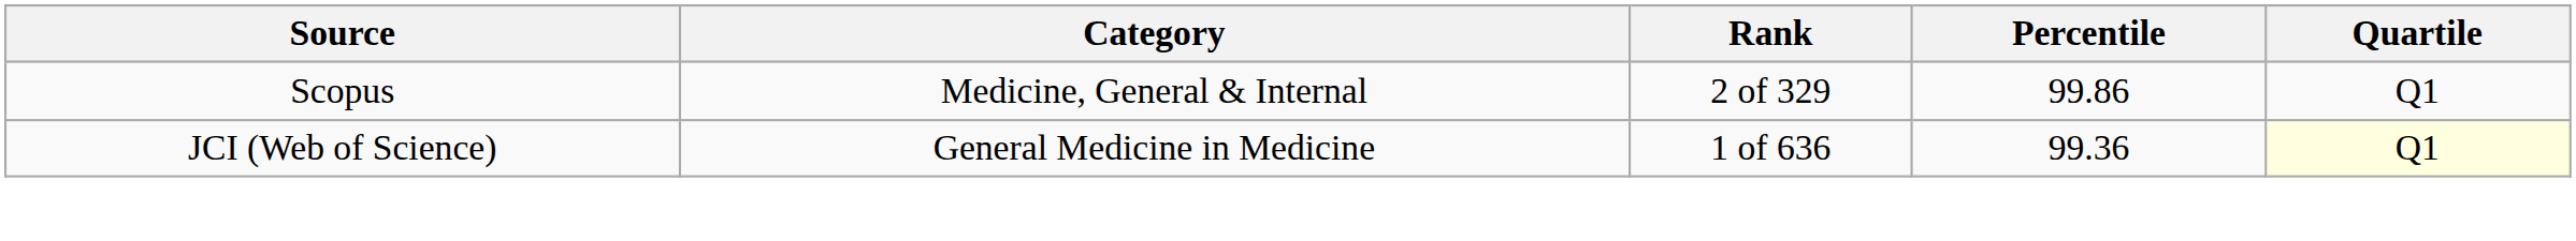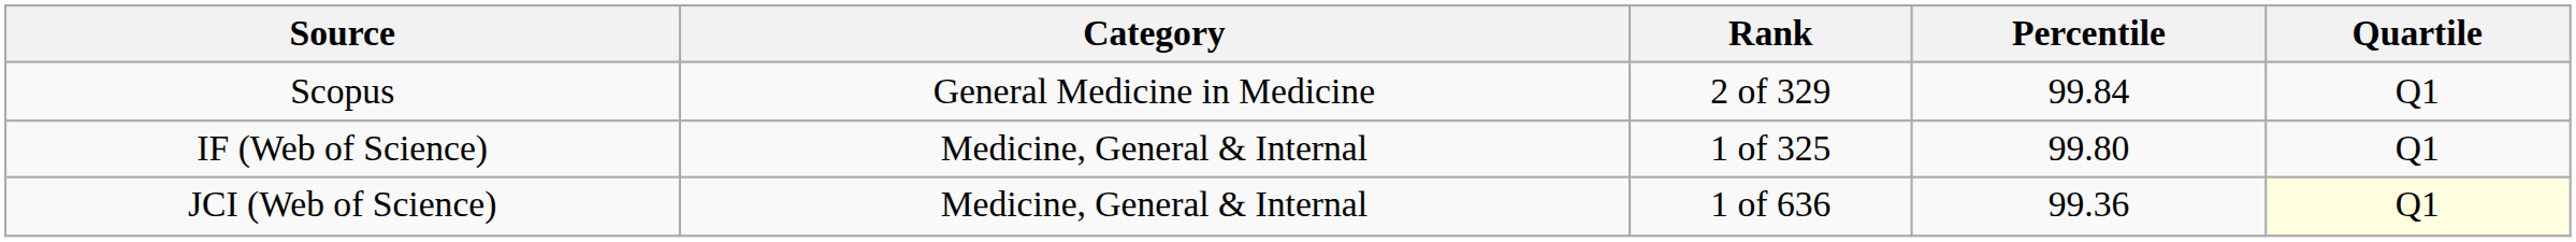 <table class="wikitable" style="text-align:center; width:90%;">
 <tr>
 <th scope="col">Source</th>
 <th scope="col">Category</th>
 <th scope="col">Rank</th>
 <th scope="col">Percentile</th>
 <th scope="col">Quartile</th>
 </tr>
 <tr>
 <td>Scopus</td>
+<td>General Medicine in Medicine</td>
+<td>2 of 329</td>
+<td>99.84</td>
+<td>Q1</td>
+</tr>
+<tr>
+<td>IF (Web of Science)</td>
 <td>Medicine, General & Internal</td>
-<td>2 of 329</td>
-<td>99.86</td>
+<td>1 of 325</td>
+<td>99.80</td>
 <td>Q1</td>
 </tr>
 <tr>
 <td>JCI (Web of Science)</td>
-<td>General Medicine in Medicine</td>
+<td>Medicine, General & Internal</td>
 <td>1 of 636</td>
 <td>99.36</td>
 <td style="background: lightyellow;">Q1</td>
 </tr>
 </table>
